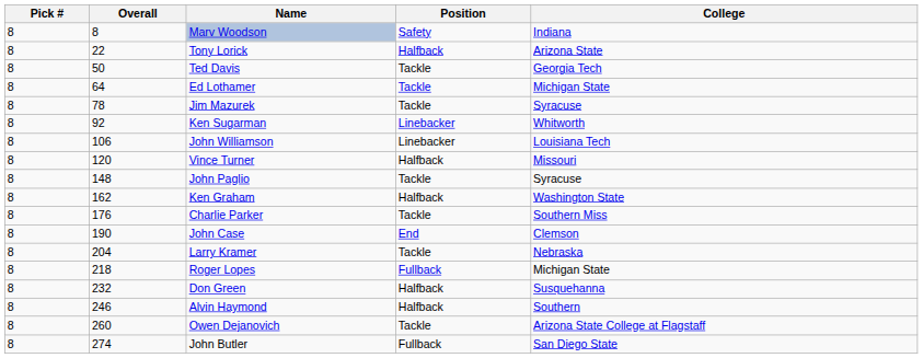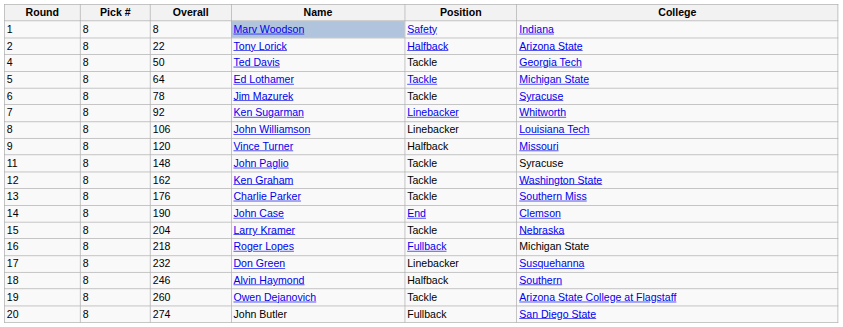 <table class="wikitable sortable sortable" style="width: 100%">
 <tr>
+<th>Round</th>
 <th>Pick #</th>
 <th>Overall</th>
 <th>Name</th>
 <th>Position</th>
 <th>College</th>
 </tr>
 <tr>
+<td>1</td>
 <td>8</td>
 <td>8</td>
 <td bgcolor=lightsteelblue><a href='#'>Marv Woodson</a></td>
 <td><a href='#'>Safety</a></td>
 <td><a href='#'>Indiana</a></td>
 </tr>
 <tr>
+<td>2</td>
 <td>8</td>
 <td>22</td>
 <td><a href='#'>Tony Lorick</a></td>
 <td><a href='#'>Halfback</a></td>
 <td><a href='#'>Arizona State</a></td>
 </tr>
 <tr>
+<td>4</td>
 <td>8</td>
 <td>50</td>
 <td><a href='#'>Ted Davis</a></td>
 <td>Tackle</td>
 <td><a href='#'>Georgia Tech</a></td>
 </tr>
 <tr>
+<td>5</td>
 <td>8</td>
 <td>64</td>
 <td><a href='#'>Ed Lothamer</a></td>
 <td><a href='#'>Tackle</a></td>
 <td><a href='#'>Michigan State</a></td>
 </tr>
 <tr>
+<td>6</td>
 <td>8</td>
 <td>78</td>
 <td><a href='#'>Jim Mazurek</a></td>
 <td>Tackle</td>
 <td><a href='#'>Syracuse</a></td>
 </tr>
 <tr>
+<td>7</td>
 <td>8</td>
 <td>92</td>
 <td><a href='#'>Ken Sugarman</a></td>
 <td><a href='#'>Linebacker</a></td>
 <td><a href='#'>Whitworth</a></td>
 </tr>
 <tr>
 <td>8</td>
+<td>8</td>
 <td>106</td>
 <td><a href='#'>John Williamson</a></td>
 <td>Linebacker</td>
 <td><a href='#'>Louisiana Tech</a></td>
 </tr>
 <tr>
+<td>9</td>
 <td>8</td>
 <td>120</td>
 <td><a href='#'>Vince Turner</a></td>
 <td>Halfback</td>
 <td><a href='#'>Missouri</a></td>
 </tr>
 <tr>
+<td>11</td>
 <td>8</td>
 <td>148</td>
 <td><a href='#'>John Paglio</a></td>
 <td>Tackle</td>
 <td>Syracuse</td>
 </tr>
 <tr>
+<td>12</td>
 <td>8</td>
 <td>162</td>
 <td><a href='#'>Ken Graham</a></td>
-<td>Halfback</td>
+<td>Tackle</td>
 <td><a href='#'>Washington State</a></td>
 </tr>
 <tr>
+<td>13</td>
 <td>8</td>
 <td>176</td>
 <td><a href='#'>Charlie Parker</a></td>
 <td>Tackle</td>
 <td><a href='#'>Southern Miss</a></td>
 </tr>
 <tr>
+<td>14</td>
 <td>8</td>
 <td>190</td>
 <td><a href='#'>John Case</a></td>
 <td><a href='#'>End</a></td>
 <td><a href='#'>Clemson</a></td>
 </tr>
 <tr>
+<td>15</td>
 <td>8</td>
 <td>204</td>
 <td><a href='#'>Larry Kramer</a></td>
 <td>Tackle</td>
 <td><a href='#'>Nebraska</a></td>
 </tr>
 <tr>
+<td>16</td>
 <td>8</td>
 <td>218</td>
 <td><a href='#'>Roger Lopes</a></td>
 <td><a href='#'>Fullback</a></td>
 <td>Michigan State</td>
 </tr>
 <tr>
+<td>17</td>
 <td>8</td>
 <td>232</td>
 <td><a href='#'>Don Green</a></td>
-<td>Halfback</td>
+<td>Linebacker</td>
 <td><a href='#'>Susquehanna</a></td>
 </tr>
 <tr>
+<td>18</td>
 <td>8</td>
 <td>246</td>
 <td><a href='#'>Alvin Haymond</a></td>
 <td>Halfback</td>
 <td><a href='#'>Southern</a></td>
 </tr>
 <tr>
+<td>19</td>
 <td>8</td>
 <td>260</td>
 <td><a href='#'>Owen Dejanovich</a></td>
 <td>Tackle</td>
 <td><a href='#'>Arizona State College at Flagstaff</a></td>
 </tr>
 <tr>
+<td>20</td>
 <td>8</td>
 <td>274</td>
 <td>John Butler</td>
 <td>Fullback</td>
 <td><a href='#'>San Diego State</a></td>
 </tr>
 </table>
